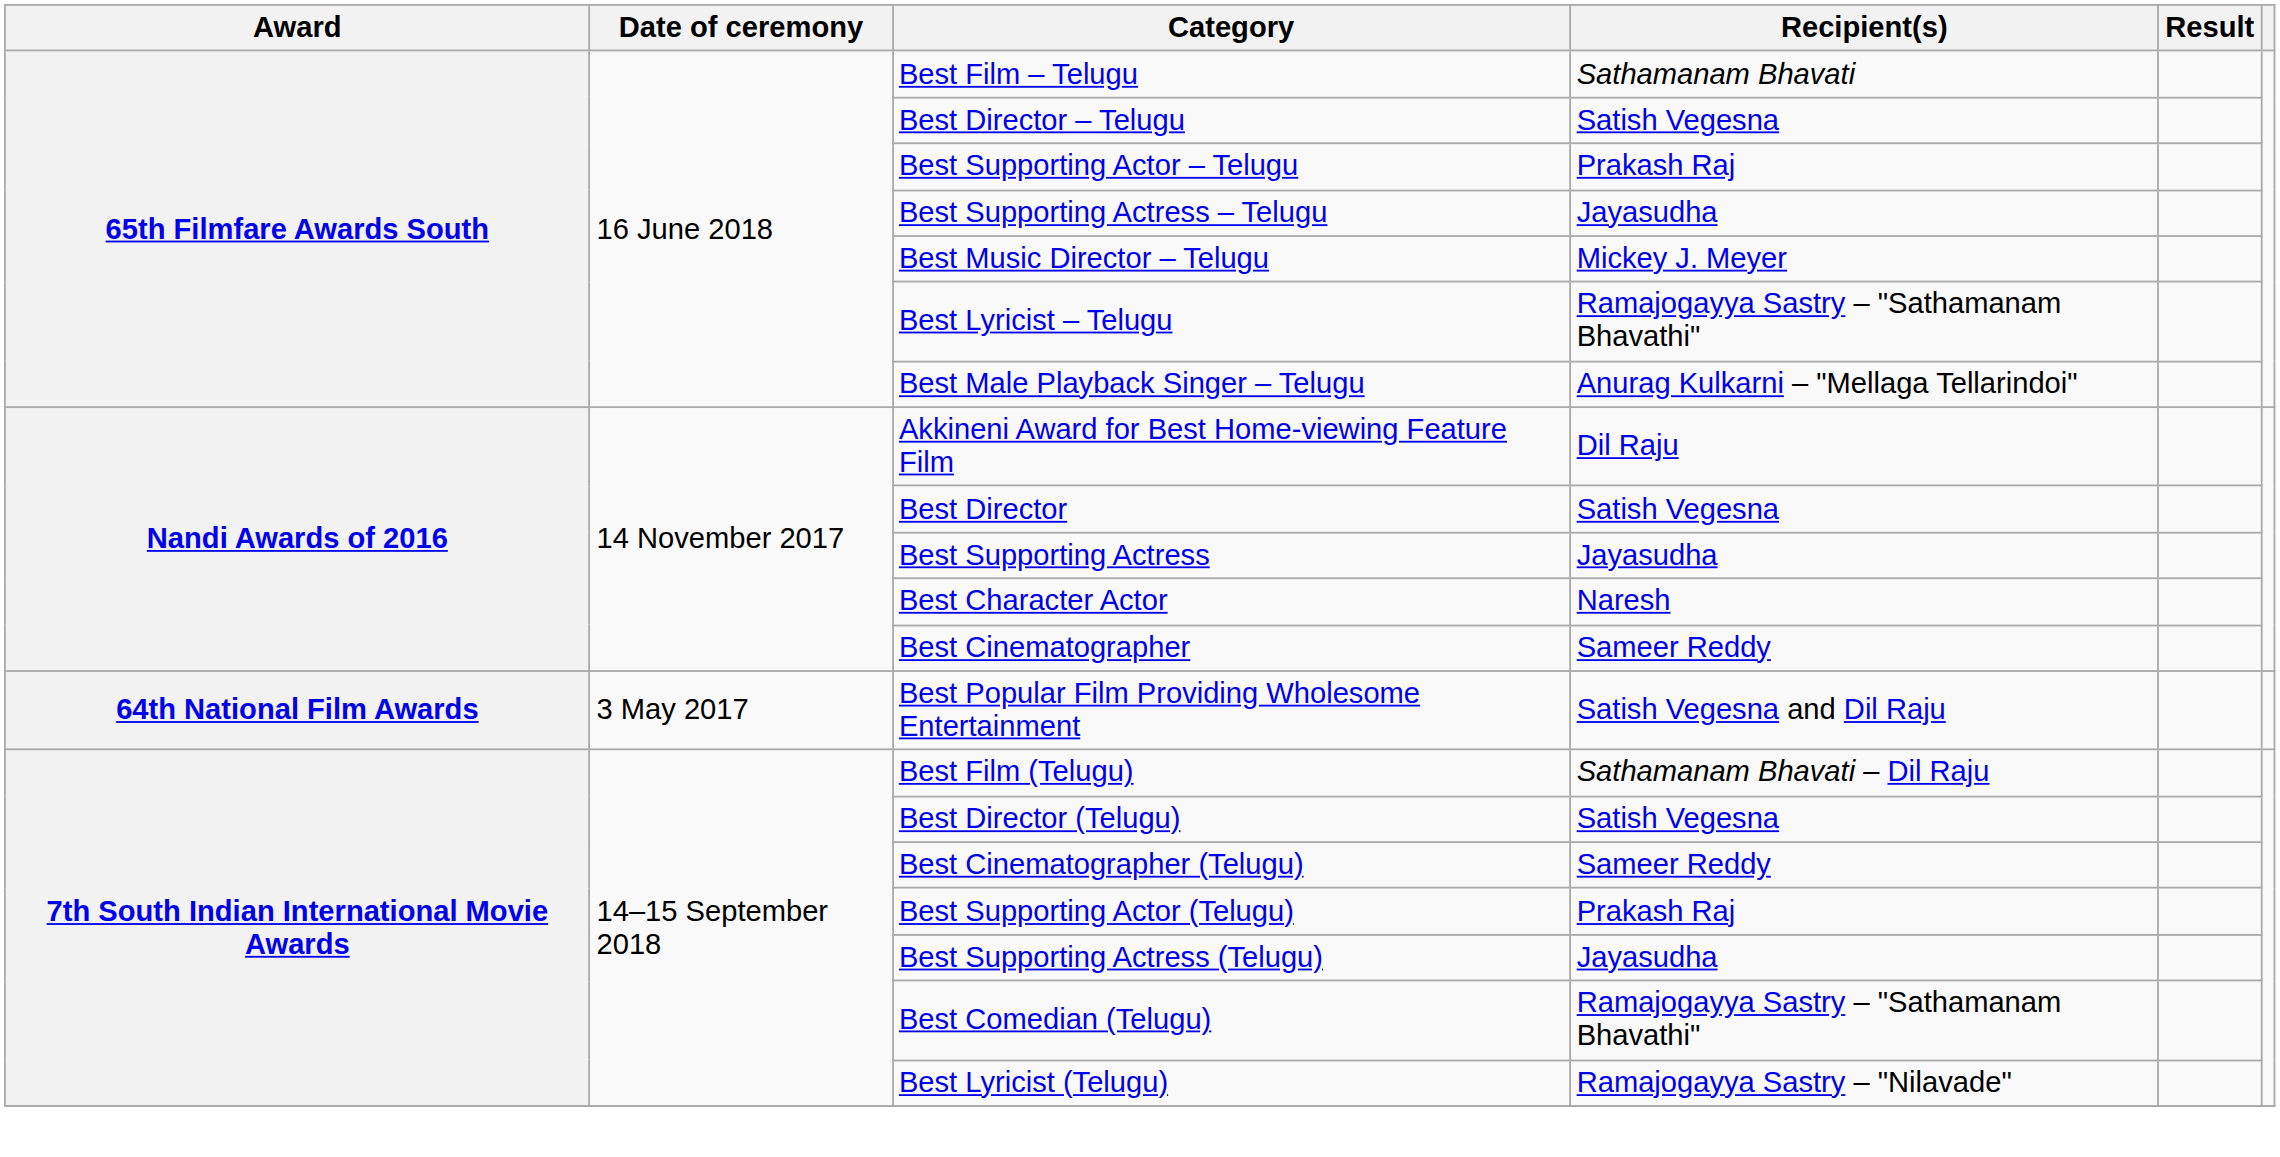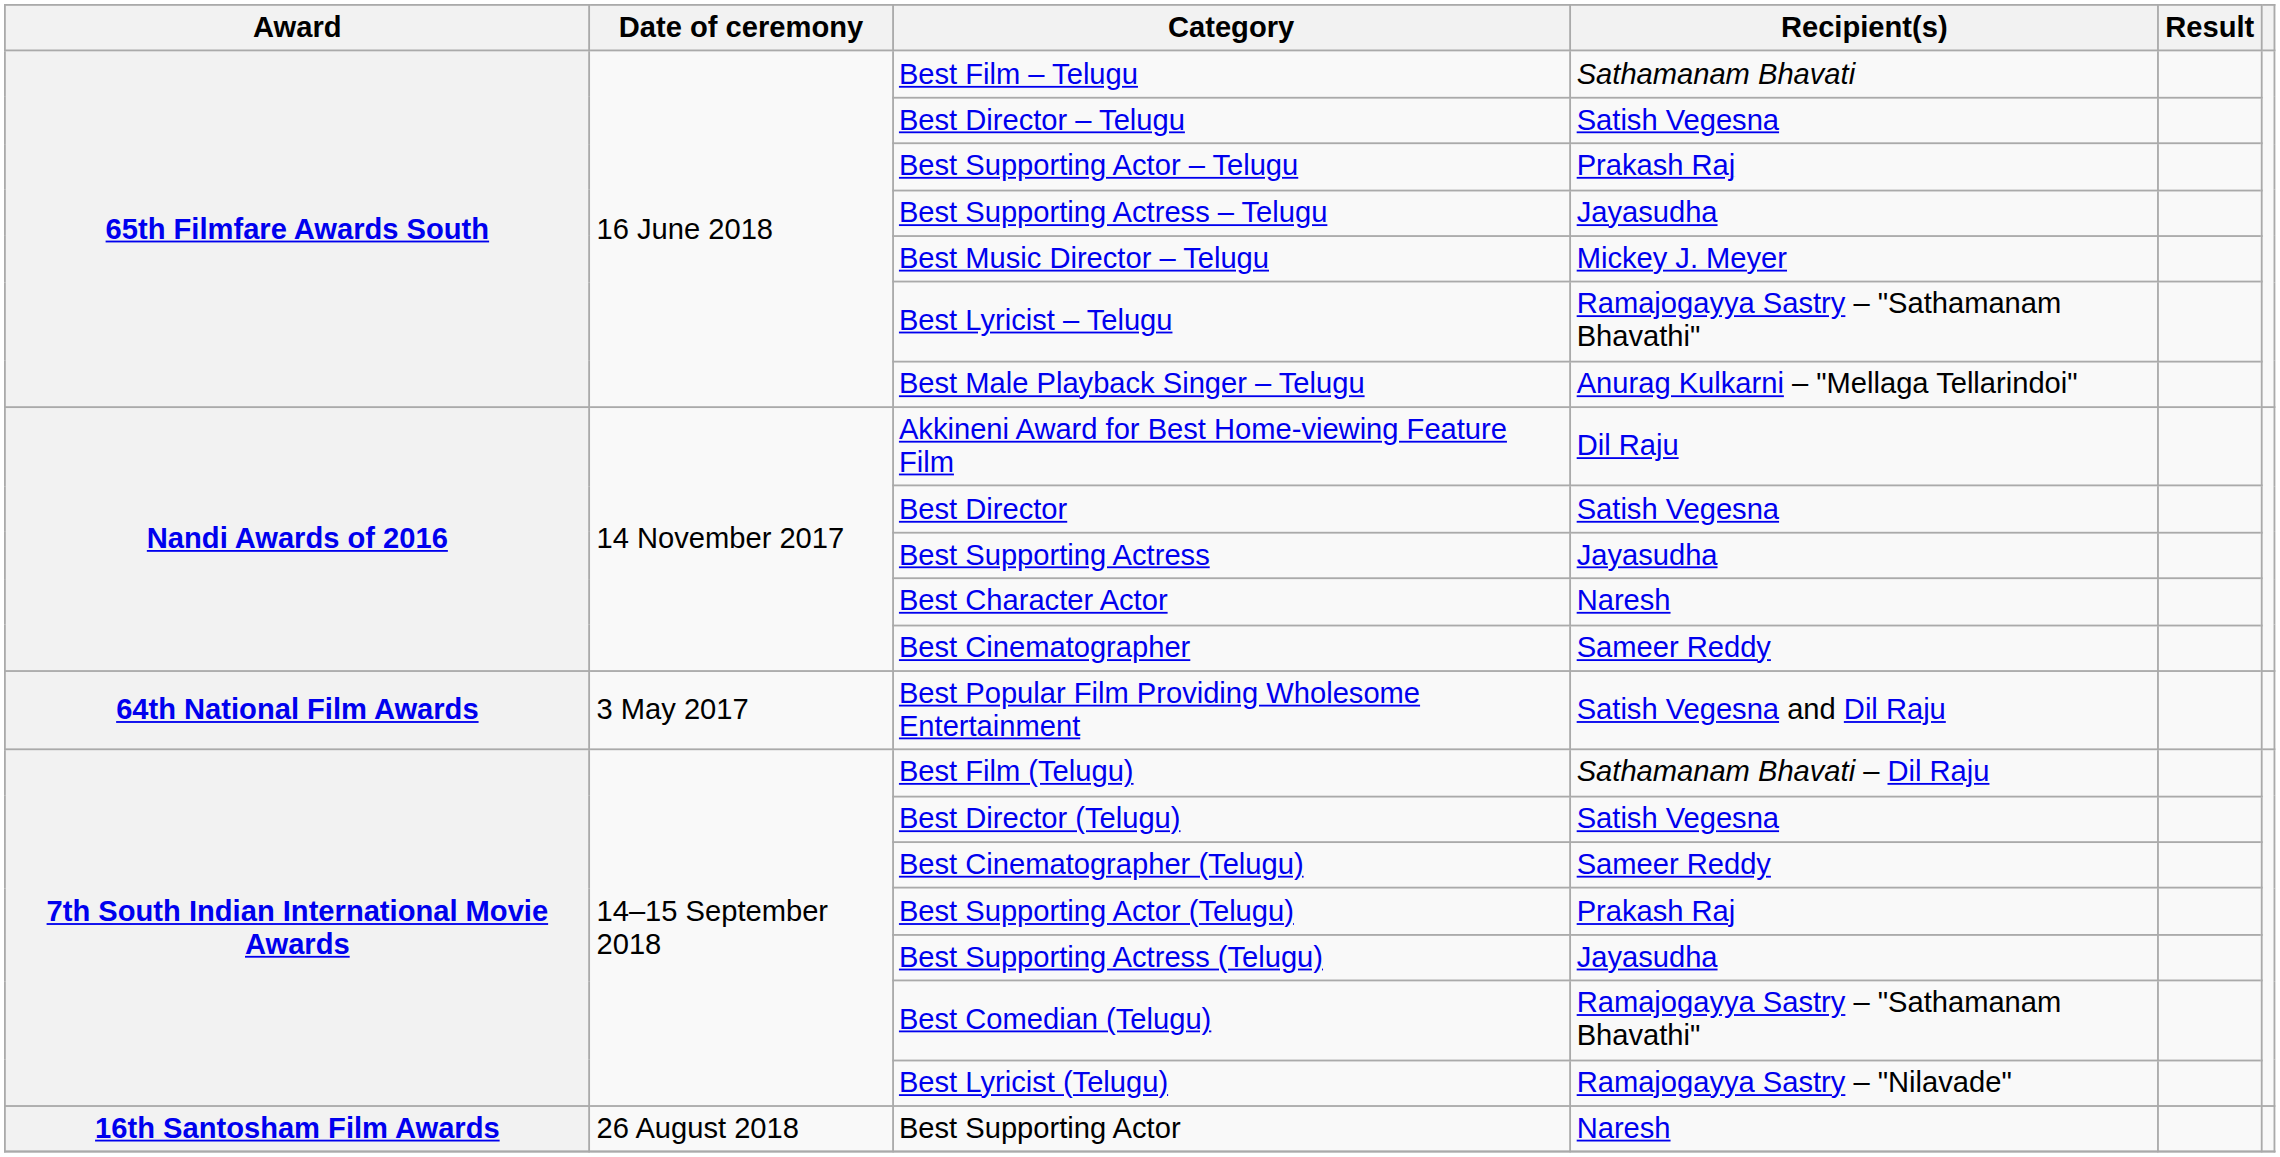 <table class="wikitable plainrowheaders sortable">
 <tr>
 <th scope="col">Award</th>
 <th scope="col">Date of ceremony</th>
 <th scope="col">Category</th>
 <th scope="col">Recipient(s)</th>
 <th scope="col" class="unsortable">Result</th>
 <th scope="col" class="unsortable"></th>
 </tr>
 <tr>
 <th scope="row" rowspan="7"><a href='#'>65th Filmfare Awards South</a></th>
 <td rowspan="7">16 June 2018</td>
 <td><a href='#'>Best Film – Telugu</a></td>
 <td><em>Sathamanam Bhavati</em></td>
 <td></td>
 <td style="text-align:center;" rowspan="7"></td>
 </tr>
 <tr>
 <td><a href='#'>Best Director – Telugu</a></td>
 <td><a href='#'>Satish Vegesna</a></td>
 <td></td>
 </tr>
 <tr>
 <td><a href='#'>Best Supporting Actor – Telugu</a></td>
 <td><a href='#'>Prakash Raj</a></td>
 <td></td>
 </tr>
 <tr>
 <td><a href='#'>Best Supporting Actress – Telugu</a></td>
 <td><a href='#'>Jayasudha</a></td>
 <td></td>
 </tr>
 <tr>
 <td><a href='#'>Best Music Director – Telugu</a></td>
 <td><a href='#'>Mickey J. Meyer</a></td>
 <td></td>
 </tr>
 <tr>
 <td><a href='#'>Best Lyricist – Telugu</a></td>
 <td><a href='#'>Ramajogayya Sastry</a> – "Sathamanam Bhavathi"</td>
 <td></td>
 </tr>
 <tr>
 <td><a href='#'>Best Male Playback Singer – Telugu</a></td>
 <td><a href='#'>Anurag Kulkarni</a> – "Mellaga Tellarindoi"</td>
 <td></td>
 </tr>
 <tr>
 <th scope="row" rowspan="5"><a href='#'>Nandi Awards of 2016</a></th>
 <td rowspan="5">14 November 2017</td>
 <td><a href='#'>Akkineni Award for Best Home-viewing Feature Film</a></td>
 <td><a href='#'>Dil Raju</a></td>
 <td></td>
 <td style="text-align:center;" rowspan="5"></td>
 </tr>
 <tr>
 <td><a href='#'>Best Director</a></td>
 <td><a href='#'>Satish Vegesna</a></td>
 <td></td>
 </tr>
 <tr>
 <td><a href='#'>Best Supporting Actress</a></td>
 <td><a href='#'>Jayasudha</a></td>
 <td></td>
 </tr>
 <tr>
 <td><a href='#'>Best Character Actor</a></td>
 <td><a href='#'>Naresh</a></td>
 <td></td>
 </tr>
 <tr>
 <td><a href='#'>Best Cinematographer</a></td>
 <td><a href='#'>Sameer Reddy</a></td>
 <td></td>
 </tr>
 <tr>
 <th scope="row"><a href='#'>64th National Film Awards</a></th>
 <td>3 May 2017</td>
 <td><a href='#'>Best Popular Film Providing Wholesome Entertainment</a></td>
 <td><a href='#'>Satish Vegesna</a> and <a href='#'>Dil Raju</a></td>
 <td></td>
 <td style="text-align:center;"></td>
 </tr>
 <tr>
 <th scope="row" rowspan="7"><a href='#'>7th South Indian International Movie Awards</a></th>
 <td rowspan="7">14–15 September 2018</td>
 <td><a href='#'>Best Film (Telugu)</a></td>
 <td><em>Sathamanam Bhavati</em> – <a href='#'>Dil Raju</a></td>
 <td></td>
 <td style="text-align:center;" rowspan="7"></td>
 </tr>
 <tr>
 <td><a href='#'>Best Director (Telugu)</a></td>
 <td><a href='#'>Satish Vegesna</a></td>
 <td></td>
 </tr>
 <tr>
 <td><a href='#'>Best Cinematographer (Telugu)</a></td>
 <td><a href='#'>Sameer Reddy</a></td>
 <td></td>
 </tr>
 <tr>
 <td><a href='#'>Best Supporting Actor (Telugu)</a></td>
 <td><a href='#'>Prakash Raj</a></td>
 <td></td>
 </tr>
 <tr>
 <td><a href='#'>Best Supporting Actress (Telugu)</a></td>
 <td><a href='#'>Jayasudha</a></td>
 <td></td>
 </tr>
 <tr>
 <td><a href='#'>Best Comedian (Telugu)</a></td>
 <td><a href='#'>Ramajogayya Sastry</a> – "Sathamanam Bhavathi"</td>
 <td></td>
 </tr>
 <tr>
 <td><a href='#'>Best Lyricist (Telugu)</a></td>
 <td><a href='#'>Ramajogayya Sastry</a> – "Nilavade"</td>
 <td></td>
 </tr>
 <tr>
+<th scope="row" rowspan="1"><a href='#'>16th Santosham Film Awards</a></th>
+<td rowspan="1">26 August 2018</td>
+<td>Best Supporting Actor</td>
+<td><a href='#'>Naresh</a></td>
+<td></td>
+<td></td>
+</tr>
+<tr>
 </tr>
 </table>
